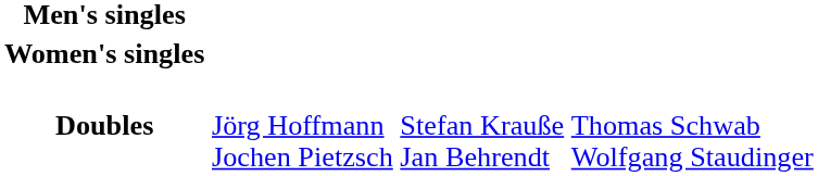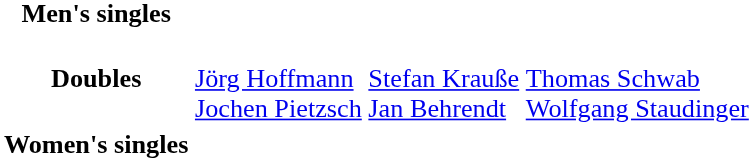 <table>
 <tr>
 <th scope="row">Men's singles <br></th>
-<td></td>
-<td></td>
-<td></td>
-</tr>
-<tr>
-<th scope="row">Women's singles <br></th>
 <td></td>
 <td></td>
 <td></td>
 </tr>
 <tr>
 <th scope="row">Doubles <br></th>
 <td><br> <a href='#'>Jörg Hoffmann</a> <br> <a href='#'>Jochen Pietzsch</a></td>
 <td><br> <a href='#'>Stefan Krauße</a> <br> <a href='#'>Jan Behrendt</a></td>
 <td><br> <a href='#'>Thomas Schwab</a> <br> <a href='#'>Wolfgang Staudinger</a></td>
 </tr>
+<tr>
+<th scope="row">Women's singles <br></th>
+<td></td>
+<td></td>
+<td></td>
+</tr>
 </table>
